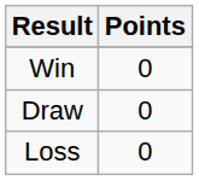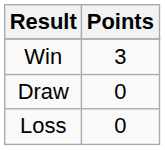 <table class="wikitable">
 <tr>
 <th>Result</th>
 <th>Points</th>
 </tr>
 <tr>
 </tr>
 <tr align=center>
 <td>Win</td>
-<td>0</td>
+<td>3</td>
 </tr>
 <tr align=center>
 <td>Draw</td>
 <td>0</td>
 </tr>
 <tr align=center>
 <td>Loss</td>
 <td>0</td>
 </tr>
 </table>
